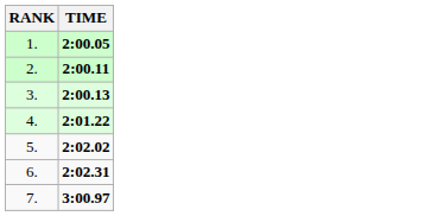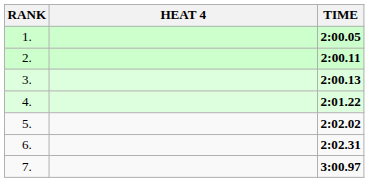 <table class="wikitable" style="border-collapse: collapse; font-size: 90%;">
 <tr>
 <th>RANK</th>
+<th align="left" style="width: 20em">HEAT 4</th>
 <th>TIME</th>
 </tr>
 <tr style="background:#ccffcc;">
 <td align="center">1.</td>
+<td></td>
 <td align="center"><strong>2:00.05</strong></td>
 </tr>
 <tr style="background:#ccffcc;">
 <td align="center">2.</td>
+<td></td>
 <td align="center"><strong>2:00.11</strong></td>
 </tr>
 <tr style="background:#ddffdd;">
 <td align="center">3.</td>
+<td></td>
 <td align="center"><strong>2:00.13</strong></td>
 </tr>
 <tr style="background:#ddffdd;">
 <td align="center">4.</td>
+<td></td>
 <td align="center"><strong>2:01.22</strong></td>
 </tr>
 <tr>
 <td align="center">5.</td>
+<td></td>
 <td align="center"><strong>2:02.02</strong></td>
 </tr>
 <tr>
 <td align="center">6.</td>
+<td></td>
 <td align="center"><strong>2:02.31</strong></td>
 </tr>
 <tr>
 <td align="center">7.</td>
+<td></td>
 <td align="center"><strong>3:00.97</strong></td>
 </tr>
 </table>
